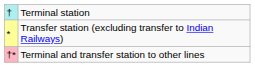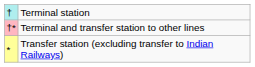 <table class="wikitable"  style="font-size:95%; text-align:left; width:30%;">
 <tr>
 <td style="background:#afeeee;">†</td>
 <td>Terminal station</td>
 </tr>
 <tr>
+<td style="background:#ffb6c1;">†*</td>
+<td>Terminal and transfer station to other lines</td>
+</tr>
+<tr>
 <td style="background:#ff9;">*</td>
 <td>Transfer station (excluding transfer to <a href='#'>Indian Railways</a>)</td>
 </tr>
-<tr>
-<td style="background:#ffb6c1;">†*</td>
-<td>Terminal and transfer station to other lines</td>
-</tr>
 </table>
